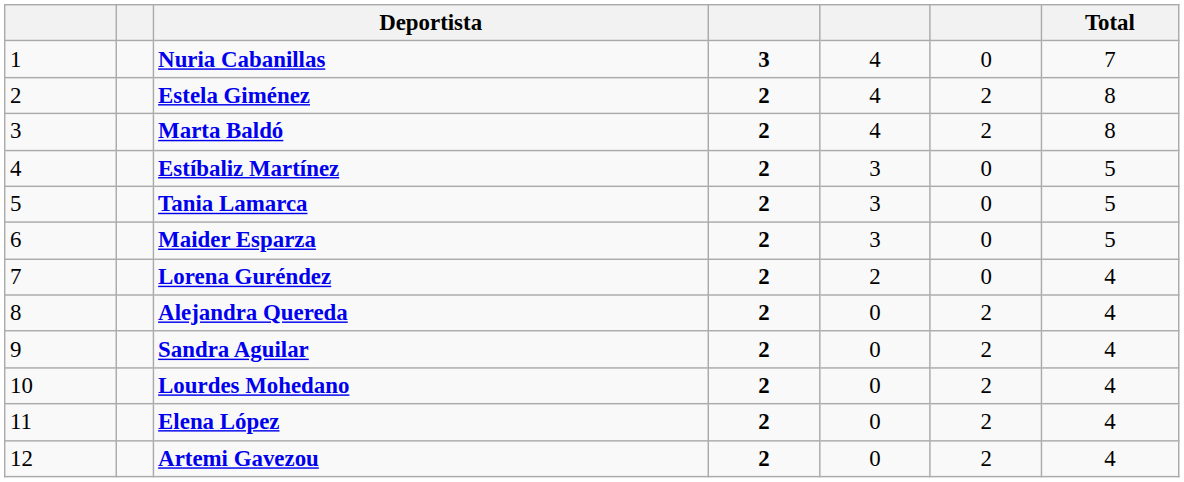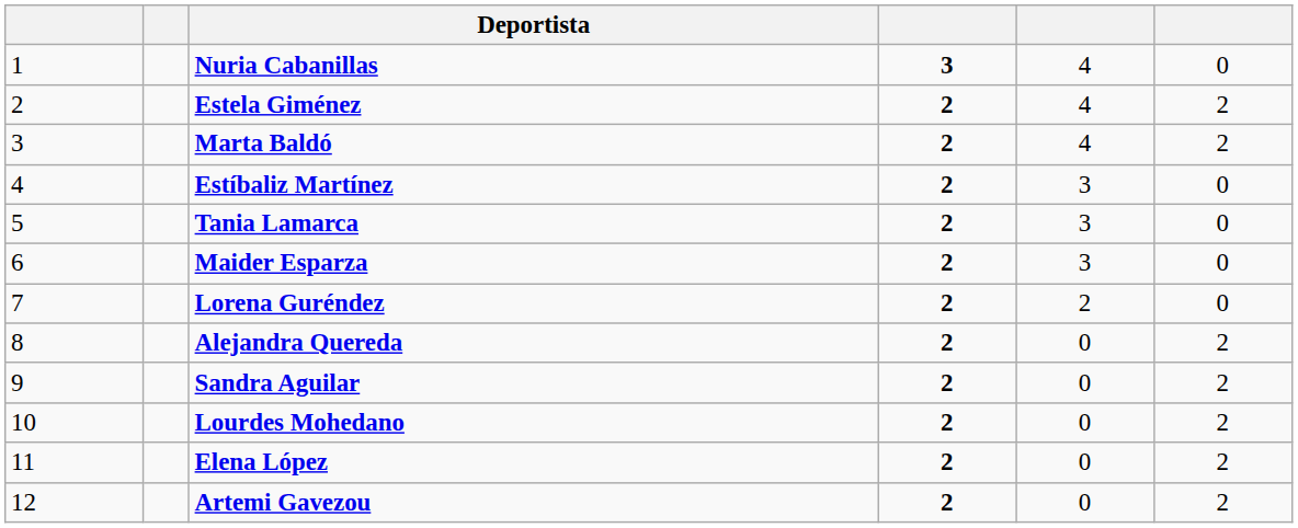 <table align="center" | class="wikitable sortable" text-align:"center" width="65%">
 <tr>
 <th width=3% class="unsortable"></th>
 <th width=1% class="unsortable"></th>
 <th width=15%>Deportista</th>
 <th width=3%></th>
 <th width=3%></th>
 <th width=3%></th>
-<th width=3%>Total</th>
 </tr>
 <tr>
 <td>1</td>
 <td align="center"></td>
 <td><strong><a href='#'>Nuria Cabanillas</a></strong></td>
 <td align=center><strong>3</strong></td>
 <td align=center>4</td>
 <td align=center>0</td>
-<td align=center>7</td>
 </tr>
 <tr>
 <td>2</td>
 <td align="center"></td>
 <td><strong><a href='#'>Estela Giménez</a></strong></td>
 <td align=center><strong>2</strong></td>
 <td align=center>4</td>
 <td align=center>2</td>
-<td align=center>8</td>
 </tr>
 <tr>
 <td>3</td>
 <td align="center"></td>
 <td><strong><a href='#'>Marta Baldó</a></strong></td>
 <td align=center><strong>2</strong></td>
 <td align=center>4</td>
 <td align=center>2</td>
-<td align=center>8</td>
 </tr>
 <tr>
 <td>4</td>
 <td align="center"></td>
 <td><strong><a href='#'>Estíbaliz Martínez</a></strong></td>
 <td align=center><strong>2</strong></td>
 <td align=center>3</td>
 <td align=center>0</td>
-<td align=center>5</td>
 </tr>
 <tr>
 <td>5</td>
 <td align="center"></td>
 <td><strong><a href='#'>Tania Lamarca</a></strong></td>
 <td align=center><strong>2</strong></td>
 <td align=center>3</td>
 <td align=center>0</td>
-<td align=center>5</td>
 </tr>
 <tr>
 <td>6</td>
 <td align="center"></td>
 <td><strong><a href='#'>Maider Esparza</a></strong></td>
 <td align=center><strong>2</strong></td>
 <td align=center>3</td>
 <td align=center>0</td>
-<td align=center>5</td>
 </tr>
 <tr>
 <td>7</td>
 <td align="center"></td>
 <td><strong><a href='#'>Lorena Guréndez</a></strong></td>
 <td align=center><strong>2</strong></td>
 <td align=center>2</td>
 <td align=center>0</td>
-<td align=center>4</td>
 </tr>
 <tr>
 <td>8</td>
 <td align="center"></td>
 <td><strong><a href='#'>Alejandra Quereda</a></strong></td>
 <td align=center><strong>2</strong></td>
 <td align=center>0</td>
 <td align=center>2</td>
-<td align=center>4</td>
 </tr>
 <tr>
 <td>9</td>
 <td align="center"></td>
 <td><strong><a href='#'>Sandra Aguilar</a></strong></td>
 <td align=center><strong>2</strong></td>
 <td align=center>0</td>
 <td align=center>2</td>
-<td align=center>4</td>
 </tr>
 <tr>
 <td>10</td>
 <td align="center"></td>
 <td><strong><a href='#'>Lourdes Mohedano</a></strong></td>
 <td align=center><strong>2</strong></td>
 <td align=center>0</td>
 <td align=center>2</td>
-<td align=center>4</td>
 </tr>
 <tr>
 <td>11</td>
 <td align="center"></td>
 <td><strong><a href='#'>Elena López</a></strong></td>
 <td align=center><strong>2</strong></td>
 <td align=center>0</td>
 <td align=center>2</td>
-<td align=center>4</td>
 </tr>
 <tr>
 <td>12</td>
 <td align="center"></td>
 <td><strong><a href='#'>Artemi Gavezou</a></strong></td>
 <td align=center><strong>2</strong></td>
 <td align=center>0</td>
 <td align=center>2</td>
-<td align=center>4</td>
 </tr>
 </table>
